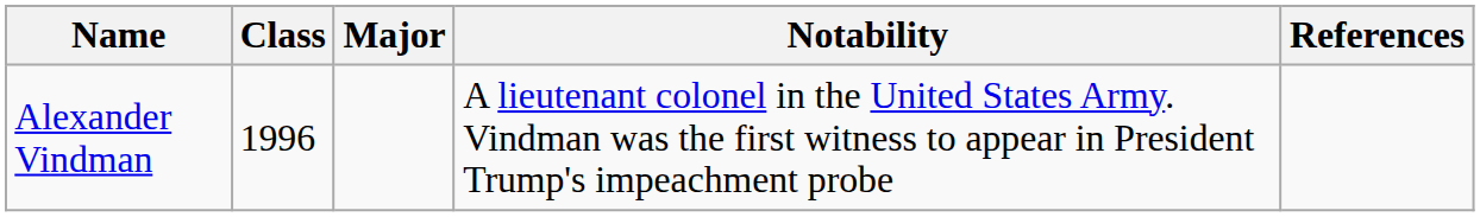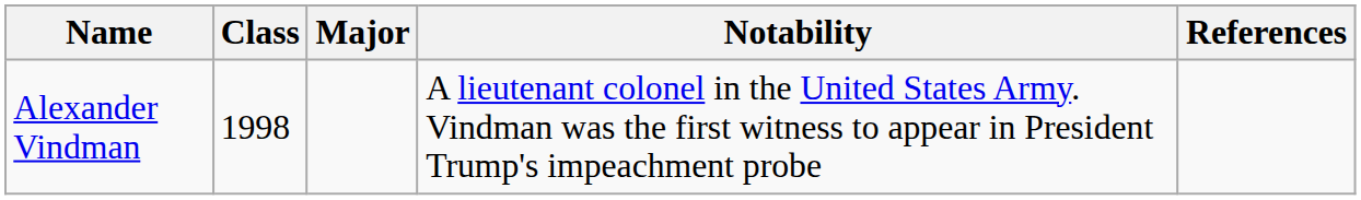 <table class="wikitable" style="width:100%;">
 <tr>
 <th>Name</th>
 <th>Class</th>
 <th>Major</th>
 <th>Notability</th>
 <th>References</th>
 </tr>
 <tr>
 <td><a href='#'>Alexander Vindman</a></td>
-<td>1996</td>
+<td>1998</td>
 <td></td>
 <td>A <a href='#'>lieutenant colonel</a> in the <a href='#'>United States Army</a>. Vindman was the first witness to appear in President Trump's impeachment probe</td>
 <td></td>
 </tr>
 </table>
